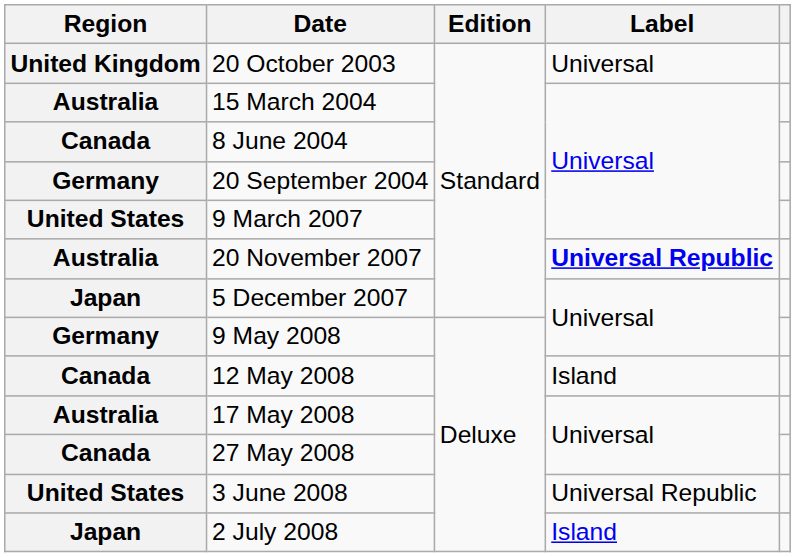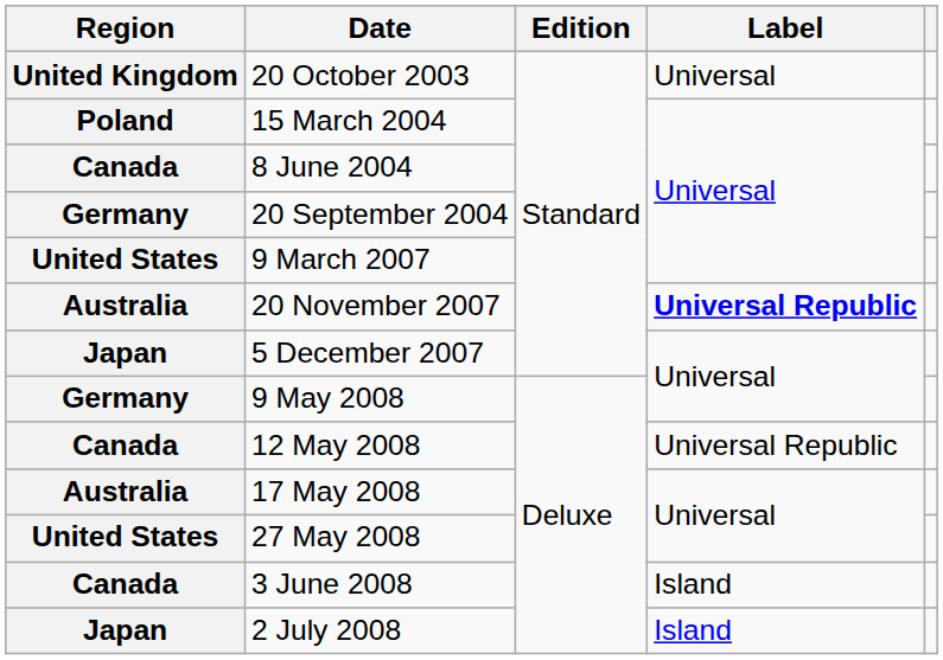 <table class="wikitable plainrowheaders">
 <tr>
 <th scope="col">Region</th>
 <th scope="col">Date</th>
 <th scope="col">Edition</th>
 <th scope="col">Label</th>
 <th scope="col"></th>
 </tr>
 <tr>
 <th scope="row">United Kingdom</th>
 <td>20 October 2003</td>
 <td rowspan="7">Standard</td>
 <td>Universal</td>
 <td align="center"></td>
 </tr>
 <tr>
-<th scope="row">Australia</th>
+<th scope="row">Poland</th>
 <td>15 March 2004</td>
 <td rowspan="4"><a href='#'>Universal</a></td>
 <td align="center"></td>
 </tr>
 <tr>
 <th scope="row">Canada</th>
 <td>8 June 2004</td>
 <td align="center"></td>
 </tr>
 <tr>
 <th scope="row">Germany</th>
 <td>20 September 2004</td>
 <td align="center"></td>
 </tr>
 <tr>
 <th scope="row">United States</th>
 <td>9 March 2007</td>
 <td align="center"></td>
 </tr>
 <tr>
 <th scope="row">Australia</th>
 <td>20 November 2007</td>
 <td><strong><a href='#'>Universal Republic</a></strong></td>
 <td align="center"></td>
 </tr>
 <tr>
 <th scope="row">Japan</th>
 <td>5 December 2007</td>
 <td rowspan="2">Universal</td>
 <td align="center"></td>
 </tr>
 <tr>
 <th scope="row">Germany</th>
 <td>9 May 2008</td>
 <td rowspan="6">Deluxe</td>
 <td align="center"></td>
 </tr>
 <tr>
 <th scope="row">Canada</th>
 <td>12 May 2008</td>
-<td>Island</td>
+<td>Universal Republic</td>
 <td align="center"></td>
 </tr>
 <tr>
 <th scope="row">Australia</th>
 <td>17 May 2008</td>
 <td rowspan="2">Universal</td>
 <td align="center"></td>
 </tr>
 <tr>
-<th scope="row">Canada</th>
+<th scope="row">United States</th>
 <td>27 May 2008</td>
 <td align="center"></td>
 </tr>
 <tr>
-<th scope="row">United States</th>
+<th scope="row">Canada</th>
 <td>3 June 2008</td>
-<td>Universal Republic</td>
+<td>Island</td>
 <td align="center"></td>
 </tr>
 <tr>
 <th scope="row">Japan</th>
 <td>2 July 2008</td>
 <td><a href='#'>Island</a></td>
 <td align="center"></td>
 </tr>
 </table>
